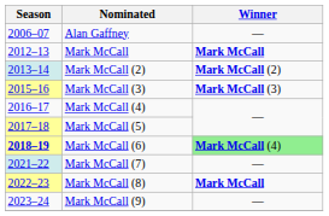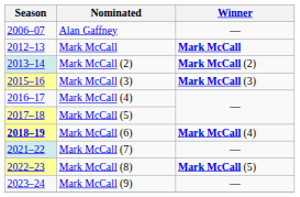 <table class="wikitable sticky-header">
 <tr>
 <th width=70>Season</th>
 <th width=170>Nominated</th>
 <th width=170><a href='#'>Winner</a></th>
 </tr>
 <tr>
 <td><a href='#'>2006–07</a></td>
 <td> <a href='#'>Alan Gaffney</a></td>
 <td align=center>—</td>
 </tr>
 <tr>
 <td><a href='#'>2012–13</a></td>
 <td> <a href='#'>Mark McCall</a></td>
 <td><strong> <a href='#'>Mark McCall</a></strong></td>
 </tr>
 <tr>
 <td style="background:#CFECEC"><a href='#'>2013–14</a><small></small></td>
 <td> <a href='#'>Mark McCall</a> (2)</td>
 <td><strong> <a href='#'>Mark McCall</a></strong> (2)</td>
 </tr>
 <tr>
 <td style="background:#FFFF99"><a href='#'>2015–16</a></td>
 <td> <a href='#'>Mark McCall</a> (3)</td>
 <td><strong> <a href='#'>Mark McCall</a></strong> (3)</td>
 </tr>
 <tr>
 <td><a href='#'>2016–17</a></td>
 <td> <a href='#'>Mark McCall</a> (4)</td>
 <td align=center rowspan=2>—</td>
 </tr>
 <tr>
 <td style="background:#FFFF99"><a href='#'>2017–18</a></td>
 <td> <a href='#'>Mark McCall</a> (5)</td>
 </tr>
 <tr>
 <td style="background:#FFFF99"><strong><a href='#'>2018–19</a></strong></td>
 <td> <a href='#'>Mark McCall</a> (6)</td>
-<td style="background: lightgreen;"><strong> <a href='#'>Mark McCall</a></strong> (4)</td>
+<td><strong> <a href='#'>Mark McCall</a></strong> (4)</td>
 </tr>
 <tr>
 <td style="background:#CFECEC"><a href='#'>2021–22</a><small></small></td>
 <td> <a href='#'>Mark McCall</a> (7)</td>
 <td align=center>—</td>
 </tr>
 <tr>
 <td style="background:#FFFF99"><a href='#'>2022–23</a></td>
 <td> <a href='#'>Mark McCall</a> (8)</td>
-<td><strong> <a href='#'>Mark McCall</a></strong></td>
+<td><strong> <a href='#'>Mark McCall</a></strong> (5)</td>
 </tr>
 <tr>
 <td><a href='#'>2023–24</a></td>
 <td> <a href='#'>Mark McCall</a> (9)</td>
 <td align=center>—</td>
 </tr>
 <tr>
 </tr>
 </table>
